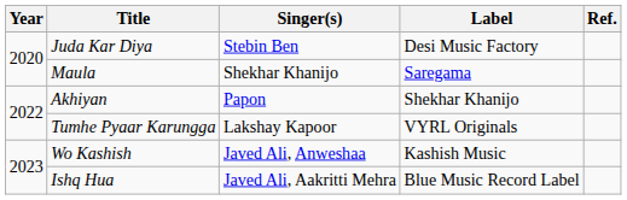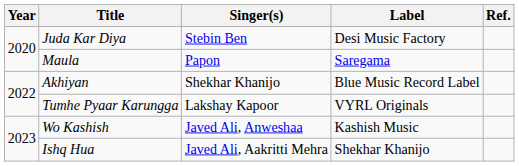 <table class="wikitable" style="text-align:left;">
 <tr>
 <th>Year</th>
 <th>Title</th>
 <th>Singer(s)</th>
 <th>Label</th>
 <th>Ref.</th>
 </tr>
 <tr>
 <td rowspan="2">2020</td>
 <td><em>Juda Kar Diya</em></td>
 <td><a href='#'>Stebin Ben</a></td>
 <td>Desi Music Factory</td>
 <td></td>
 </tr>
 <tr>
 <td><em>Maula</em></td>
-<td>Shekhar Khanijo</td>
+<td><a href='#'>Papon</a></td>
 <td><a href='#'>Saregama</a></td>
 <td></td>
 </tr>
 <tr>
 <td rowspan="2">2022</td>
 <td><em>Akhiyan</em></td>
-<td><a href='#'>Papon</a></td>
 <td>Shekhar Khanijo</td>
+<td>Blue Music Record Label</td>
 <td></td>
 </tr>
 <tr>
 <td><em>Tumhe Pyaar Karungga</em></td>
 <td>Lakshay Kapoor</td>
 <td>VYRL Originals</td>
 <td></td>
 </tr>
 <tr>
 <td rowspan="2">2023</td>
 <td><em>Wo Kashish</em></td>
 <td><a href='#'>Javed Ali</a>, <a href='#'>Anweshaa</a></td>
 <td>Kashish Music</td>
 <td></td>
 </tr>
 <tr>
 <td><em>Ishq Hua</em></td>
 <td><a href='#'>Javed Ali</a>, Aakritti Mehra</td>
-<td>Blue Music Record Label</td>
+<td>Shekhar Khanijo</td>
 <td></td>
 </tr>
 </table>
